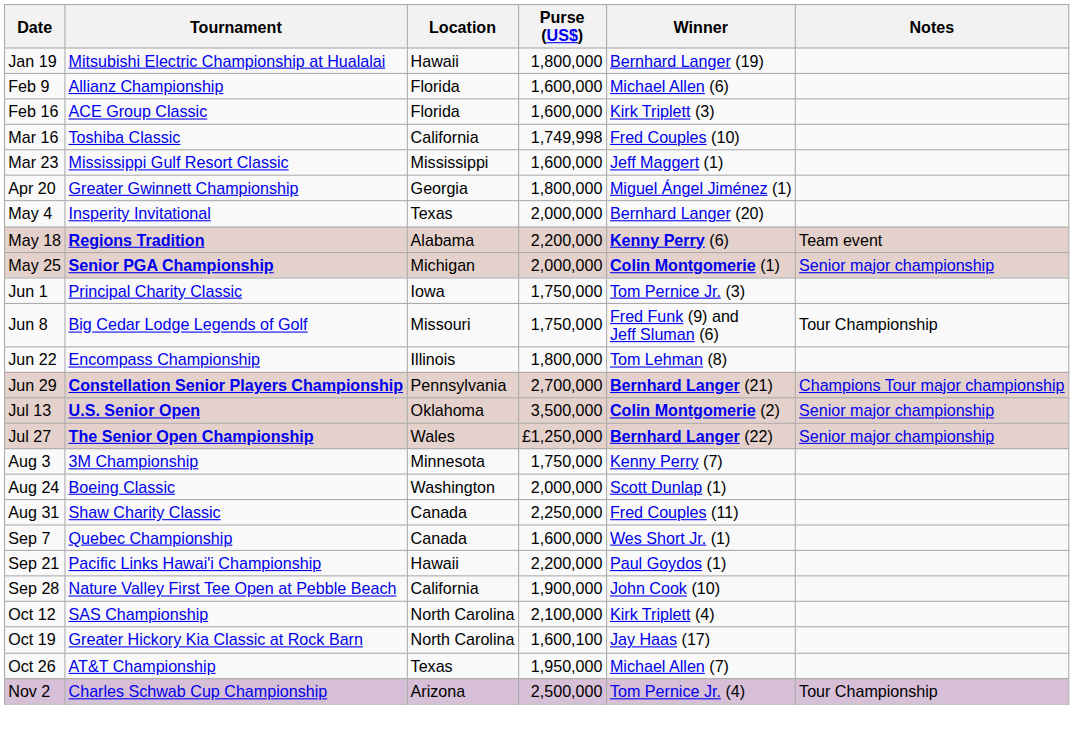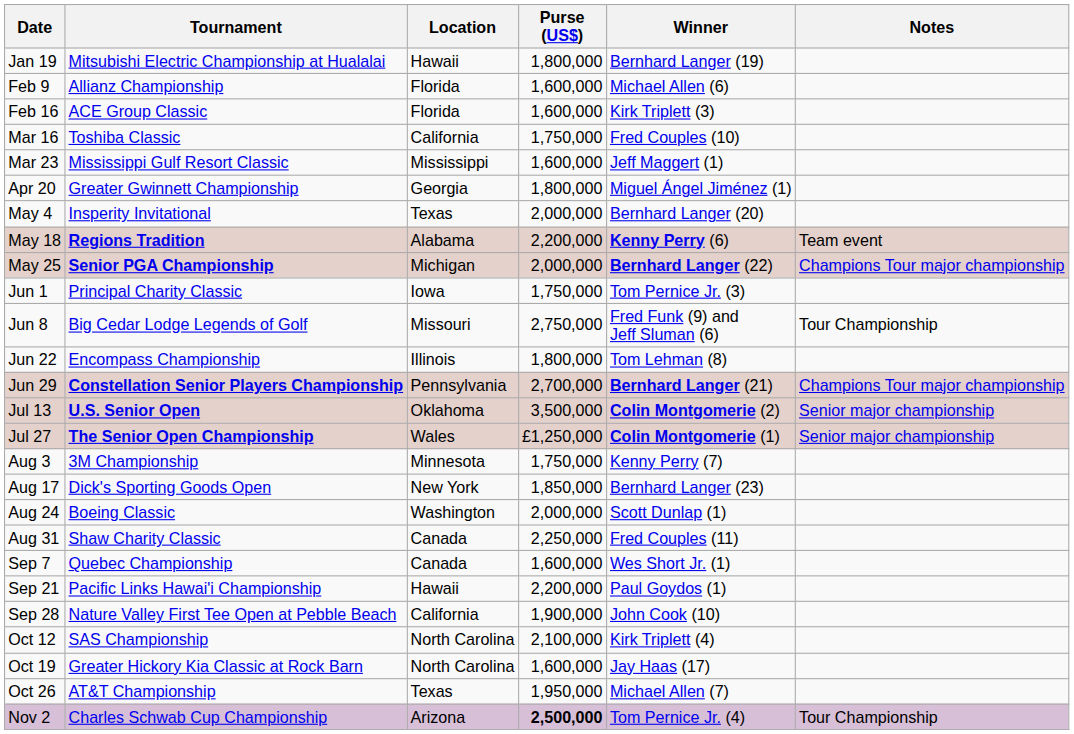 <table class="wikitable" style="font-size:95%">
 <tr>
 <th>Date</th>
 <th>Tournament</th>
 <th>Location</th>
 <th>Purse<br>(<a href='#'>US$</a>)</th>
 <th>Winner</th>
 <th>Notes</th>
 </tr>
 <tr>
 <td>Jan 19</td>
 <td><a href='#'>Mitsubishi Electric Championship at Hualalai</a></td>
 <td>Hawaii</td>
 <td align=right>1,800,000</td>
 <td> <a href='#'>Bernhard Langer</a> (19)</td>
 <td></td>
 </tr>
 <tr>
 <td>Feb 9</td>
 <td><a href='#'>Allianz Championship</a></td>
 <td>Florida</td>
 <td align=right>1,600,000</td>
 <td> <a href='#'>Michael Allen</a> (6)</td>
 <td></td>
 </tr>
 <tr>
 <td>Feb 16</td>
 <td><a href='#'>ACE Group Classic</a></td>
 <td>Florida</td>
 <td align=right>1,600,000</td>
 <td> <a href='#'>Kirk Triplett</a> (3)</td>
 <td></td>
 </tr>
 <tr>
 <td>Mar 16</td>
 <td><a href='#'>Toshiba Classic</a></td>
 <td>California</td>
-<td align=right>1,749,998</td>
+<td align=right>1,750,000</td>
 <td> <a href='#'>Fred Couples</a> (10)</td>
 <td></td>
 </tr>
 <tr>
 <td>Mar 23</td>
 <td><a href='#'>Mississippi Gulf Resort Classic</a></td>
 <td>Mississippi</td>
 <td align=right>1,600,000</td>
 <td> <a href='#'>Jeff Maggert</a> (1)</td>
 <td></td>
 </tr>
 <tr>
 <td>Apr 20</td>
 <td><a href='#'>Greater Gwinnett Championship</a></td>
 <td>Georgia</td>
 <td align=right>1,800,000</td>
 <td> <a href='#'>Miguel Ángel Jiménez</a> (1)</td>
 <td></td>
 </tr>
 <tr>
 <td>May 4</td>
 <td><a href='#'>Insperity Invitational</a></td>
 <td>Texas</td>
 <td align=right>2,000,000</td>
 <td> <a href='#'>Bernhard Langer</a> (20)</td>
 <td></td>
 </tr>
 <tr style="background:#e5d1cb;">
 <td>May 18</td>
 <td><strong><a href='#'>Regions Tradition</a></strong></td>
 <td>Alabama</td>
 <td align=right>2,200,000</td>
 <td> <strong><a href='#'>Kenny Perry</a></strong> (6)</td>
 <td>Team event</td>
 </tr>
 <tr style="background:#e5d1cb;">
 <td>May 25</td>
 <td><strong><a href='#'>Senior PGA Championship</a></strong></td>
 <td>Michigan</td>
 <td align=right>2,000,000</td>
-<td> <strong><a href='#'>Colin Montgomerie</a></strong> (1)</td>
-<td><a href='#'>Senior major championship</a></td>
+<td> <strong><a href='#'>Bernhard Langer</a></strong> (22)</td>
+<td><a href='#'>Champions Tour major championship</a></td>
 </tr>
 <tr>
 <td>Jun 1</td>
 <td><a href='#'>Principal Charity Classic</a></td>
 <td>Iowa</td>
 <td align=right>1,750,000</td>
 <td> <a href='#'>Tom Pernice Jr.</a> (3)</td>
 <td></td>
 </tr>
 <tr>
 <td>Jun 8</td>
 <td><a href='#'>Big Cedar Lodge Legends of Golf</a></td>
 <td>Missouri</td>
-<td align=right>1,750,000</td>
+<td align=right>2,750,000</td>
 <td> <a href='#'>Fred Funk</a> (9) and<br> <a href='#'>Jeff Sluman</a> (6)</td>
 <td>Tour Championship</td>
 </tr>
 <tr>
 <td>Jun 22</td>
 <td><a href='#'>Encompass Championship</a></td>
 <td>Illinois</td>
 <td align=right>1,800,000</td>
 <td> <a href='#'>Tom Lehman</a> (8)</td>
 <td></td>
 </tr>
 <tr style="background:#e5d1cb;">
 <td>Jun 29</td>
 <td><strong><a href='#'>Constellation Senior Players Championship</a></strong></td>
 <td>Pennsylvania</td>
 <td align=right>2,700,000</td>
 <td> <strong><a href='#'>Bernhard Langer</a></strong> (21)</td>
 <td><a href='#'>Champions Tour major championship</a></td>
 </tr>
 <tr style="background:#e5d1cb;">
 <td>Jul 13</td>
 <td><strong><a href='#'>U.S. Senior Open</a></strong></td>
 <td>Oklahoma</td>
 <td align=right>3,500,000</td>
 <td> <strong><a href='#'>Colin Montgomerie</a></strong> (2)</td>
 <td><a href='#'>Senior major championship</a></td>
 </tr>
 <tr style="background:#e5d1cb;">
 <td>Jul 27</td>
 <td><strong><a href='#'>The Senior Open Championship</a></strong></td>
 <td>Wales</td>
 <td align=right>£1,250,000</td>
-<td> <strong><a href='#'>Bernhard Langer</a></strong> (22)</td>
+<td> <strong><a href='#'>Colin Montgomerie</a></strong> (1)</td>
 <td><a href='#'>Senior major championship</a></td>
 </tr>
 <tr>
 <td>Aug 3</td>
 <td><a href='#'>3M Championship</a></td>
 <td>Minnesota</td>
 <td align=right>1,750,000</td>
 <td> <a href='#'>Kenny Perry</a> (7)</td>
+<td></td>
+</tr>
+<tr>
+<td>Aug 17</td>
+<td><a href='#'>Dick's Sporting Goods Open</a></td>
+<td>New York</td>
+<td align=right>1,850,000</td>
+<td> <a href='#'>Bernhard Langer</a> (23)</td>
 <td></td>
 </tr>
 <tr>
 <td>Aug 24</td>
 <td><a href='#'>Boeing Classic</a></td>
 <td>Washington</td>
 <td align=right>2,000,000</td>
 <td> <a href='#'>Scott Dunlap</a> (1)</td>
 <td></td>
 </tr>
 <tr>
 <td>Aug 31</td>
 <td><a href='#'>Shaw Charity Classic</a></td>
 <td>Canada</td>
 <td align=right>2,250,000</td>
 <td> <a href='#'>Fred Couples</a> (11)</td>
 <td></td>
 </tr>
 <tr>
 <td>Sep 7</td>
 <td><a href='#'>Quebec Championship</a></td>
 <td>Canada</td>
 <td align=right>1,600,000</td>
 <td> <a href='#'>Wes Short Jr.</a> (1)</td>
 <td></td>
 </tr>
 <tr>
 <td>Sep 21</td>
 <td><a href='#'>Pacific Links Hawai'i Championship</a></td>
 <td>Hawaii</td>
 <td align=right>2,200,000</td>
 <td> <a href='#'>Paul Goydos</a> (1)</td>
 <td></td>
 </tr>
 <tr>
 <td>Sep 28</td>
 <td><a href='#'>Nature Valley First Tee Open at Pebble Beach</a></td>
 <td>California</td>
 <td align=right>1,900,000</td>
 <td> <a href='#'>John Cook</a> (10)</td>
 <td></td>
 </tr>
 <tr>
 <td>Oct 12</td>
 <td><a href='#'>SAS Championship</a></td>
 <td>North Carolina</td>
 <td align=right>2,100,000</td>
 <td> <a href='#'>Kirk Triplett</a> (4)</td>
 <td></td>
 </tr>
 <tr>
 <td>Oct 19</td>
 <td><a href='#'>Greater Hickory Kia Classic at Rock Barn</a></td>
 <td>North Carolina</td>
-<td align=right>1,600,100</td>
+<td align=right>1,600,000</td>
 <td> <a href='#'>Jay Haas</a> (17)</td>
 <td></td>
 </tr>
 <tr>
 <td>Oct 26</td>
 <td><a href='#'>AT&T Championship</a></td>
 <td>Texas</td>
 <td align=right>1,950,000</td>
 <td> <a href='#'>Michael Allen</a> (7)</td>
 <td></td>
 </tr>
 <tr style="background:thistle;">
 <td>Nov 2</td>
 <td><a href='#'>Charles Schwab Cup Championship</a></td>
 <td>Arizona</td>
-<td align=right>2,500,000</td>
+<td align=right><strong>2,500,000</strong></td>
 <td> <a href='#'>Tom Pernice Jr.</a> (4)</td>
 <td>Tour Championship</td>
 </tr>
 </table>
